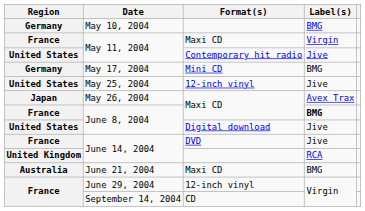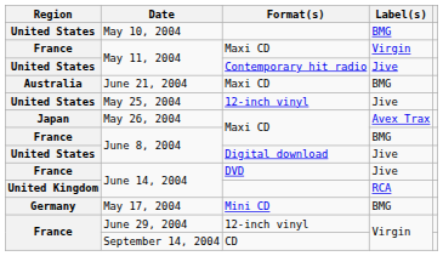 <table class="wikitable plainrowheaders">
 <tr>
 <th scope="col">Region</th>
 <th scope="col">Date</th>
 <th scope="col">Format(s)</th>
 <th scope="col">Label(s)</th>
 <th scope="col"></th>
 </tr>
 <tr>
-<th scope="row">Germany</th>
+<th scope="row">United States</th>
 <td>May 10, 2004</td>
 <td></td>
 <td><a href='#'>BMG</a></td>
 <td align="center"></td>
 </tr>
 <tr>
 <th scope="row">France</th>
 <td rowspan="2">May 11, 2004</td>
 <td>Maxi CD</td>
 <td><a href='#'>Virgin</a></td>
 <td></td>
 </tr>
 <tr>
 <th scope="row">United States</th>
 <td><a href='#'>Contemporary hit radio</a></td>
 <td><a href='#'>Jive</a></td>
 <td align="center"></td>
 </tr>
 <tr>
-<th scope="row">Germany</th>
-<td>May 17, 2004</td>
-<td><a href='#'>Mini CD</a></td>
+<th scope="row">Australia</th>
+<td>June 21, 2004</td>
+<td>Maxi CD</td>
 <td>BMG</td>
-<td></td>
+<td align="center"></td>
 </tr>
 <tr>
 <th scope="row">United States</th>
 <td>May 25, 2004</td>
 <td><a href='#'>12-inch vinyl</a></td>
 <td>Jive</td>
 <td align="center"></td>
 </tr>
 <tr>
 <th scope="row">Japan</th>
 <td>May 26, 2004</td>
 <td rowspan="2">Maxi CD</td>
 <td><a href='#'>Avex Trax</a></td>
 <td align="center"></td>
 </tr>
 <tr>
 <th scope="row">France</th>
 <td rowspan="2">June 8, 2004</td>
-<td><strong>BMG</strong></td>
+<td>BMG</td>
 <td align="center"></td>
 </tr>
 <tr>
 <th scope="row">United States</th>
 <td><a href='#'>Digital download</a> </td>
 <td>Jive</td>
 <td></td>
 </tr>
 <tr>
 <th scope="row">France</th>
 <td rowspan="2">June 14, 2004</td>
 <td><a href='#'>DVD</a></td>
 <td>Jive</td>
 <td></td>
 </tr>
 <tr>
 <th scope="row">United Kingdom</th>
 <td></td>
 <td><a href='#'>RCA</a></td>
 <td align="center"></td>
 </tr>
 <tr>
-<th scope="row">Australia</th>
-<td>June 21, 2004</td>
-<td>Maxi CD</td>
+<th scope="row">Germany</th>
+<td>May 17, 2004</td>
+<td><a href='#'>Mini CD</a></td>
 <td>BMG</td>
-<td align="center"></td>
+<td></td>
 </tr>
 <tr>
 <th scope="row" rowspan="2">France</th>
 <td>June 29, 2004</td>
 <td>12-inch vinyl</td>
 <td rowspan="2">Virgin</td>
 <td></td>
 </tr>
 <tr>
 <td>September 14, 2004</td>
 <td>CD</td>
 <td></td>
 </tr>
 </table>
